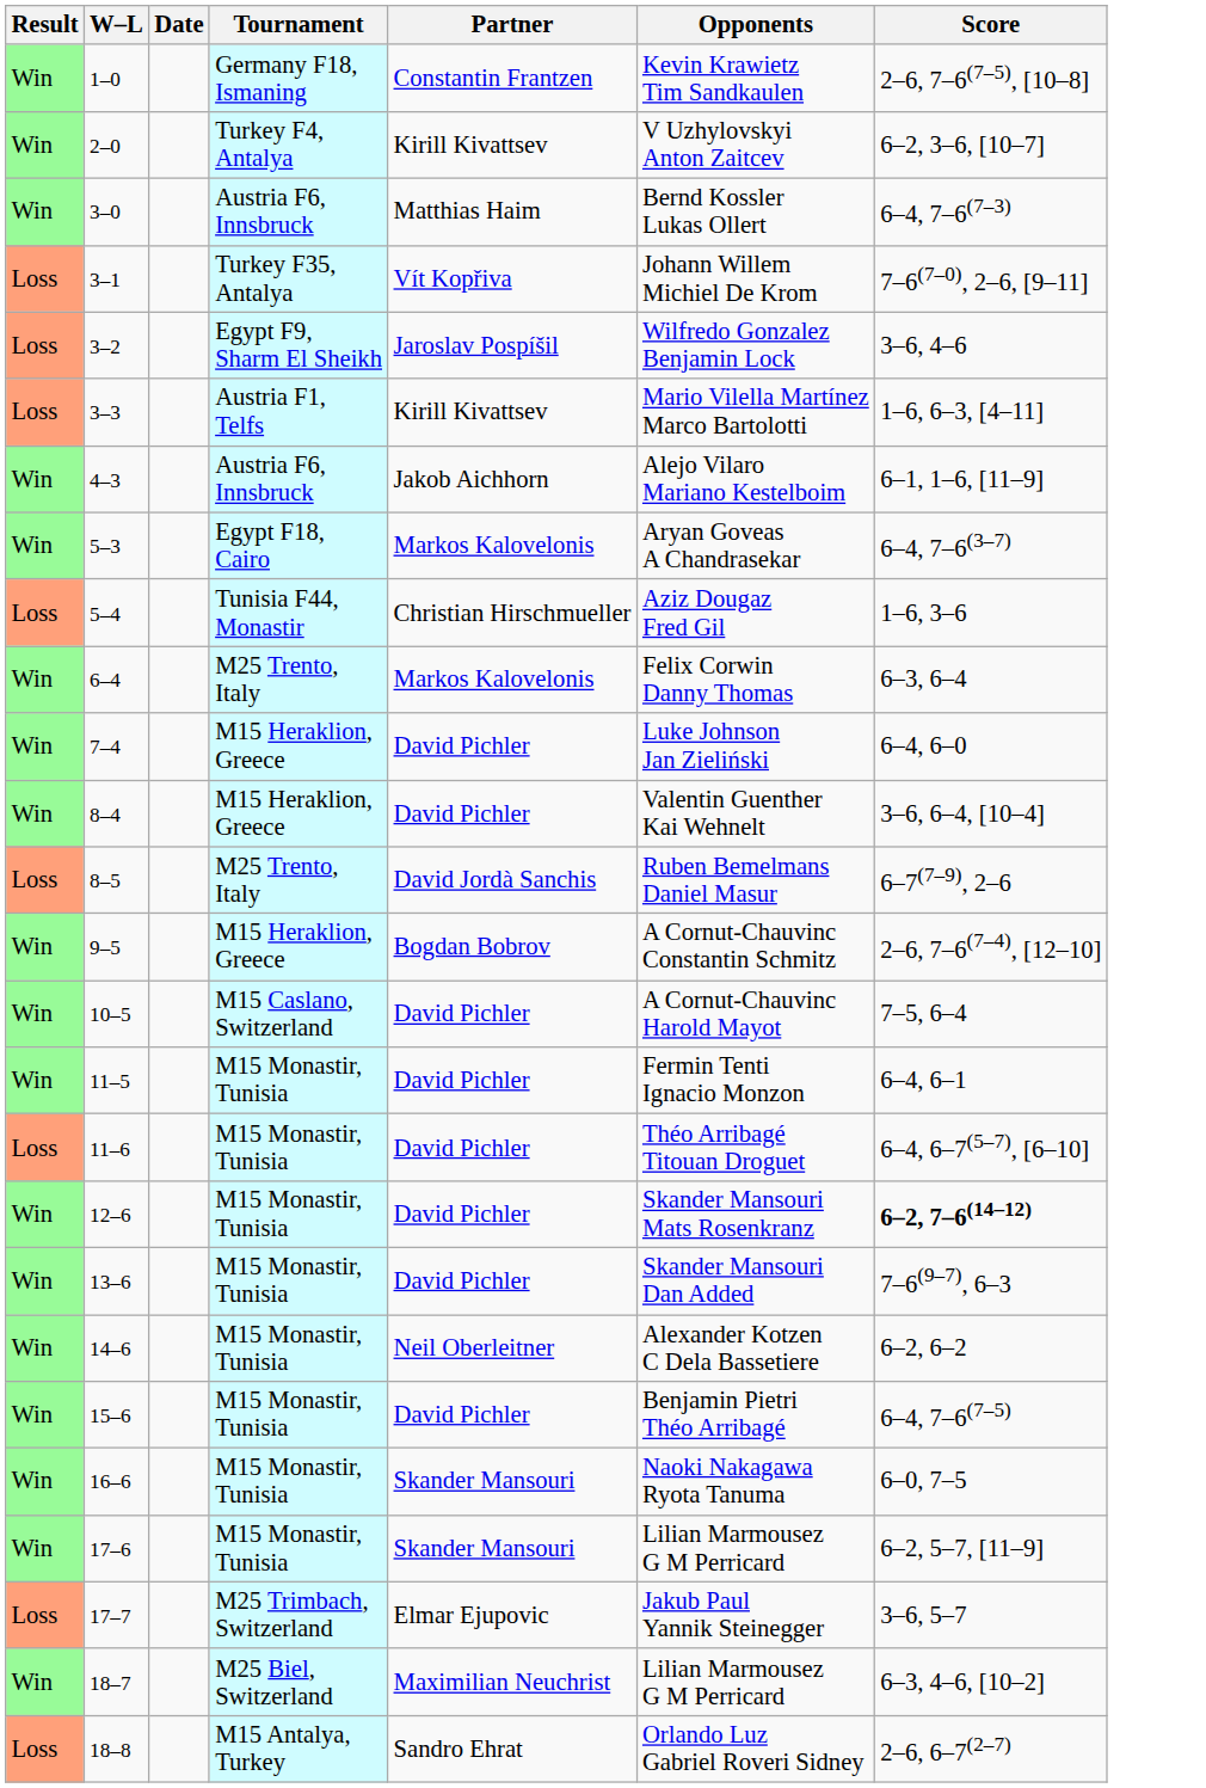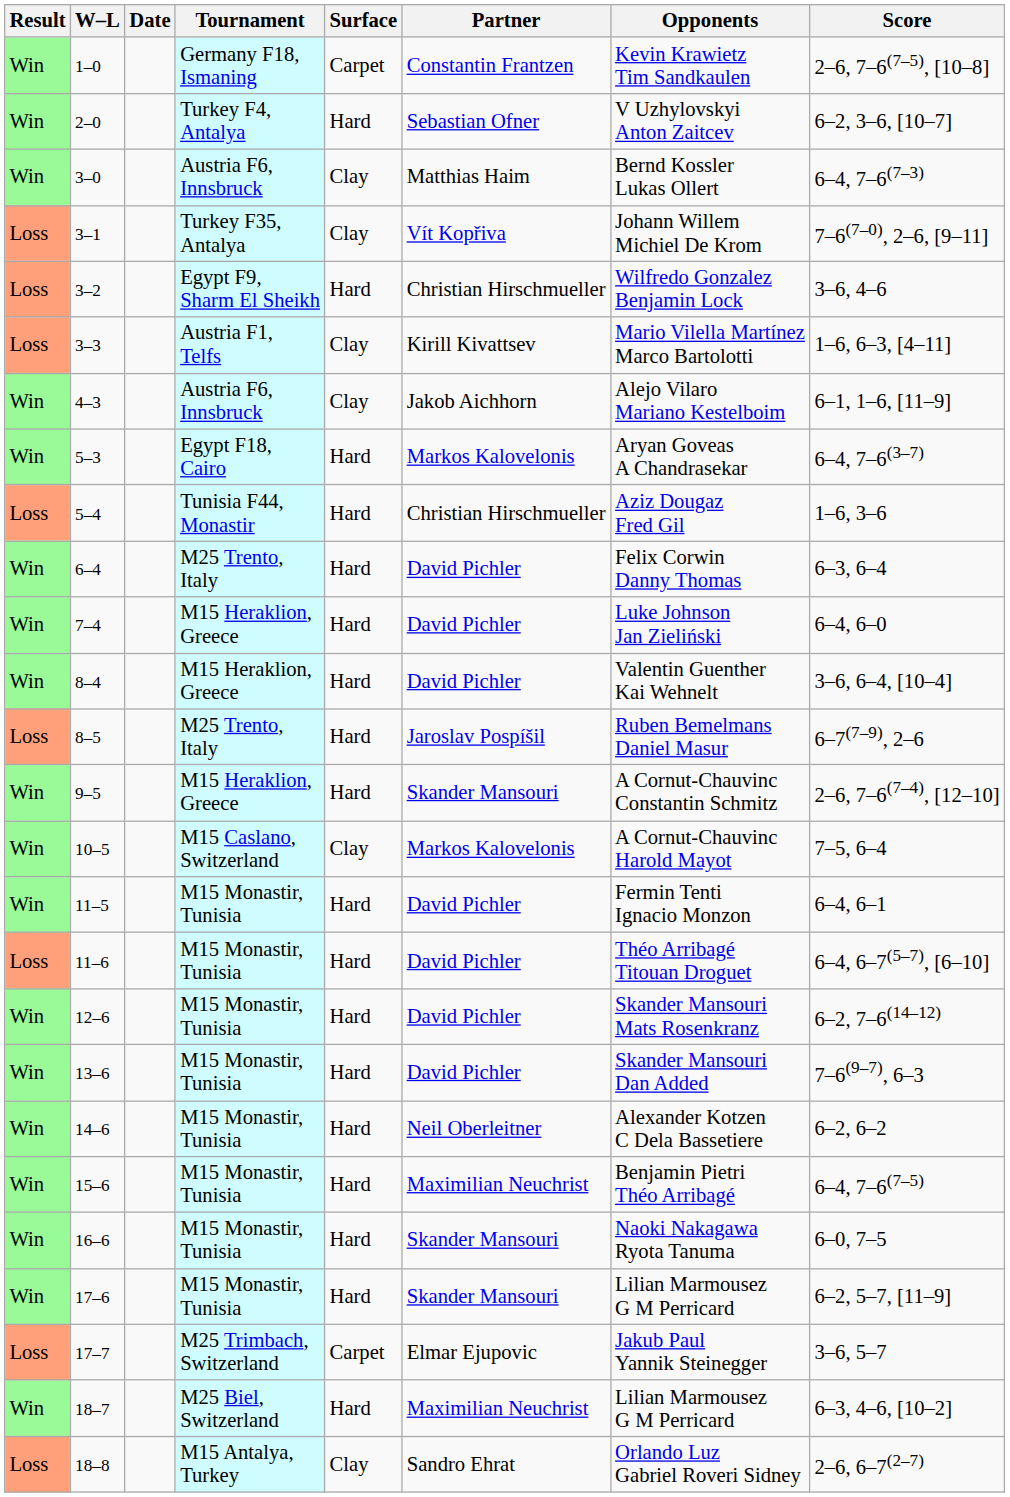 <table class="sortable wikitable nowrap">
 <tr>
 <th>Result</th>
 <th class=unsortable>W–L</th>
 <th>Date</th>
 <th>Tournament</th>
+<th>Surface</th>
 <th>Partner</th>
 <th>Opponents</th>
 <th class=unsortable>Score</th>
 </tr>
 <tr>
 <td bgcolor=98FB98>Win</td>
 <td><small>1–0</small></td>
 <td></td>
 <td style="background:#cffcff;">Germany F18, <br> <a href='#'>Ismaning</a></td>
+<td>Carpet</td>
 <td> <a href='#'>Constantin Frantzen</a></td>
 <td> <a href='#'>Kevin Krawietz</a> <br> <a href='#'>Tim Sandkaulen</a></td>
 <td>2–6, 7–6<sup>(7–5)</sup>, [10–8]</td>
 </tr>
 <tr>
 <td bgcolor=98FB98>Win</td>
 <td><small>2–0</small></td>
 <td></td>
 <td style="background:#cffcff;">Turkey F4, <br> <a href='#'>Antalya</a></td>
-<td> Kirill Kivattsev</td>
+<td>Hard</td>
+<td> <a href='#'>Sebastian Ofner</a></td>
 <td> V Uzhylovskyi <br> <a href='#'>Anton Zaitcev</a></td>
 <td>6–2, 3–6, [10–7]</td>
 </tr>
 <tr>
 <td bgcolor=98FB98>Win</td>
 <td><small>3–0</small></td>
 <td></td>
 <td style="background:#cffcff;">Austria F6, <br> <a href='#'>Innsbruck</a></td>
+<td>Clay</td>
 <td> Matthias Haim</td>
 <td> Bernd Kossler <br> Lukas Ollert</td>
 <td>6–4, 7–6<sup>(7–3)</sup></td>
 </tr>
 <tr>
 <td bgcolor=FFA07A>Loss</td>
 <td><small>3–1</small></td>
 <td></td>
 <td style="background:#cffcff;">Turkey F35, <br> Antalya</td>
+<td>Clay</td>
 <td> <a href='#'>Vít Kopřiva</a></td>
 <td> Johann Willem <br> Michiel De Krom</td>
 <td>7–6<sup>(7–0)</sup>, 2–6, [9–11]</td>
 </tr>
 <tr>
 <td bgcolor=FFA07A>Loss</td>
 <td><small>3–2</small></td>
 <td></td>
 <td style="background:#cffcff;">Egypt F9, <br> <a href='#'>Sharm El Sheikh</a></td>
-<td> <a href='#'>Jaroslav Pospíšil</a></td>
+<td>Hard</td>
+<td> Christian Hirschmueller</td>
 <td> <a href='#'>Wilfredo Gonzalez</a> <br> <a href='#'>Benjamin Lock</a></td>
 <td>3–6, 4–6</td>
 </tr>
 <tr>
 <td bgcolor=FFA07A>Loss</td>
 <td><small>3–3</small></td>
 <td></td>
 <td style="background:#cffcff;">Austria F1, <br> <a href='#'>Telfs</a></td>
+<td>Clay</td>
 <td> Kirill Kivattsev</td>
 <td> <a href='#'>Mario Vilella Martínez</a> <br> Marco Bartolotti</td>
 <td>1–6, 6–3, [4–11]</td>
 </tr>
 <tr>
 <td bgcolor=98FB98>Win</td>
 <td><small>4–3</small></td>
 <td></td>
 <td style="background:#cffcff;">Austria F6, <br> <a href='#'>Innsbruck</a></td>
+<td>Clay</td>
 <td> Jakob Aichhorn</td>
 <td> Alejo Vilaro <br> <a href='#'>Mariano Kestelboim</a></td>
 <td>6–1, 1–6, [11–9]</td>
 </tr>
 <tr>
 <td bgcolor=98FB98>Win</td>
 <td><small>5–3</small></td>
 <td></td>
 <td style="background:#cffcff;">Egypt F18, <br> <a href='#'>Cairo</a></td>
+<td>Hard</td>
 <td> <a href='#'>Markos Kalovelonis</a></td>
 <td> Aryan Goveas <br> A Chandrasekar</td>
 <td>6–4, 7–6<sup>(3–7)</sup></td>
 </tr>
 <tr>
 <td bgcolor=FFA07A>Loss</td>
 <td><small>5–4</small></td>
 <td></td>
 <td style="background:#cffcff;">Tunisia F44, <br> <a href='#'>Monastir</a></td>
+<td>Hard</td>
 <td> Christian Hirschmueller</td>
 <td> <a href='#'>Aziz Dougaz</a> <br> <a href='#'>Fred Gil</a></td>
 <td>1–6, 3–6</td>
 </tr>
 <tr>
 <td bgcolor=98FB98>Win</td>
 <td><small>6–4</small></td>
 <td></td>
 <td style="background:#cffcff;">M25 <a href='#'>Trento</a>, <br> Italy</td>
-<td> <a href='#'>Markos Kalovelonis</a></td>
+<td>Hard</td>
+<td> <a href='#'>David Pichler</a></td>
 <td> Felix Corwin <br> <a href='#'>Danny Thomas</a></td>
 <td>6–3, 6–4</td>
 </tr>
 <tr>
 <td bgcolor=98FB98>Win</td>
 <td><small>7–4</small></td>
 <td></td>
 <td style="background:#cffcff;">M15 <a href='#'>Heraklion</a>, <br> Greece</td>
+<td>Hard</td>
 <td> <a href='#'>David Pichler</a></td>
 <td> <a href='#'>Luke Johnson</a> <br> <a href='#'>Jan Zieliński</a></td>
 <td>6–4, 6–0</td>
 </tr>
 <tr>
 <td bgcolor=98FB98>Win</td>
 <td><small>8–4</small></td>
 <td></td>
 <td style="background:#cffcff;">M15 Heraklion, <br> Greece</td>
+<td>Hard</td>
 <td> <a href='#'>David Pichler</a></td>
 <td> Valentin Guenther <br> Kai Wehnelt</td>
 <td>3–6, 6–4, [10–4]</td>
 </tr>
 <tr>
 <td bgcolor=FFA07A>Loss</td>
 <td><small>8–5</small></td>
 <td></td>
 <td style="background:#cffcff;">M25 <a href='#'>Trento</a>, <br> Italy</td>
-<td> <a href='#'>David Jordà Sanchis</a></td>
+<td>Hard</td>
+<td> <a href='#'>Jaroslav Pospíšil</a></td>
 <td> <a href='#'>Ruben Bemelmans</a> <br> <a href='#'>Daniel Masur</a></td>
 <td>6–7<sup>(7–9)</sup>, 2–6</td>
 </tr>
 <tr>
 <td bgcolor=98FB98>Win</td>
 <td><small>9–5</small></td>
 <td></td>
 <td style="background:#cffcff;">M15 <a href='#'>Heraklion</a>, <br> Greece</td>
-<td> <a href='#'>Bogdan Bobrov</a></td>
+<td>Hard</td>
+<td> <a href='#'>Skander Mansouri</a></td>
 <td> A Cornut-Chauvinc <br> Constantin Schmitz</td>
 <td>2–6, 7–6<sup>(7–4)</sup>, [12–10]</td>
 </tr>
 <tr>
 <td bgcolor=98FB98>Win</td>
 <td><small>10–5</small></td>
 <td></td>
 <td style="background:#cffcff;">M15 <a href='#'>Caslano</a>, <br> Switzerland</td>
-<td> <a href='#'>David Pichler</a></td>
+<td>Clay</td>
+<td> <a href='#'>Markos Kalovelonis</a></td>
 <td> A Cornut-Chauvinc <br> <a href='#'>Harold Mayot</a></td>
 <td>7–5, 6–4</td>
 </tr>
 <tr>
 <td bgcolor=98FB98>Win</td>
 <td><small>11–5</small></td>
 <td></td>
 <td style="background:#cffcff;">M15 Monastir, <br> Tunisia</td>
+<td>Hard</td>
 <td> <a href='#'>David Pichler</a></td>
 <td> Fermin Tenti <br> Ignacio Monzon</td>
 <td>6–4, 6–1</td>
 </tr>
 <tr>
 <td bgcolor=FFA07A>Loss</td>
 <td><small>11–6</small></td>
 <td></td>
 <td style="background:#cffcff;">M15 Monastir, <br> Tunisia</td>
+<td>Hard</td>
 <td> <a href='#'>David Pichler</a></td>
 <td> <a href='#'>Théo Arribagé</a> <br> <a href='#'>Titouan Droguet</a></td>
 <td>6–4, 6–7<sup>(5–7)</sup>, [6–10]</td>
 </tr>
 <tr>
 <td bgcolor=98FB98>Win</td>
 <td><small>12–6</small></td>
 <td></td>
 <td style="background:#cffcff;">M15 Monastir, <br> Tunisia</td>
+<td>Hard</td>
 <td> <a href='#'>David Pichler</a></td>
 <td> <a href='#'>Skander Mansouri</a> <br> <a href='#'>Mats Rosenkranz</a></td>
-<td><strong>6–2, 7–6<sup>(14–12)</sup></strong></td>
+<td>6–2, 7–6<sup>(14–12)</sup></td>
 </tr>
 <tr>
 <td bgcolor=98FB98>Win</td>
 <td><small>13–6</small></td>
 <td></td>
 <td style="background:#cffcff;">M15 Monastir, <br> Tunisia</td>
+<td>Hard</td>
 <td> <a href='#'>David Pichler</a></td>
 <td> <a href='#'>Skander Mansouri</a> <br> <a href='#'>Dan Added</a></td>
 <td>7–6<sup>(9–7)</sup>, 6–3</td>
 </tr>
 <tr>
 <td bgcolor=98FB98>Win</td>
 <td><small>14–6</small></td>
 <td></td>
 <td style="background:#cffcff;">M15 Monastir, <br> Tunisia</td>
+<td>Hard</td>
 <td> <a href='#'>Neil Oberleitner</a></td>
 <td> Alexander Kotzen <br> C Dela Bassetiere</td>
 <td>6–2, 6–2</td>
 </tr>
 <tr>
 <td bgcolor=98FB98>Win</td>
 <td><small>15–6</small></td>
 <td></td>
 <td style="background:#cffcff;">M15 Monastir, <br> Tunisia</td>
-<td> <a href='#'>David Pichler</a></td>
+<td>Hard</td>
+<td> <a href='#'>Maximilian Neuchrist</a></td>
 <td> Benjamin Pietri <br> <a href='#'>Théo Arribagé</a></td>
 <td>6–4, 7–6<sup>(7–5)</sup></td>
 </tr>
 <tr>
 <td bgcolor=98FB98>Win</td>
 <td><small>16–6</small></td>
 <td></td>
 <td style="background:#cffcff;">M15 Monastir, <br> Tunisia</td>
+<td>Hard</td>
 <td> <a href='#'>Skander Mansouri</a></td>
 <td> <a href='#'>Naoki Nakagawa</a> <br> Ryota Tanuma</td>
 <td>6–0, 7–5</td>
 </tr>
 <tr>
 <td bgcolor=98FB98>Win</td>
 <td><small>17–6</small></td>
 <td></td>
 <td style="background:#cffcff;">M15 Monastir, <br> Tunisia</td>
+<td>Hard</td>
 <td> <a href='#'>Skander Mansouri</a></td>
 <td> Lilian Marmousez <br> G M Perricard</td>
 <td>6–2, 5–7, [11–9]</td>
 </tr>
 <tr>
 <td bgcolor=FFA07A>Loss</td>
 <td><small>17–7</small></td>
 <td></td>
 <td style="background:#cffcff;">M25 <a href='#'>Trimbach</a>, <br> Switzerland</td>
+<td>Carpet</td>
 <td> Elmar Ejupovic</td>
 <td> <a href='#'>Jakub Paul</a> <br> Yannik Steinegger</td>
 <td>3–6, 5–7</td>
 </tr>
 <tr>
 <td bgcolor=98FB98>Win</td>
 <td><small>18–7</small></td>
 <td></td>
 <td style="background:#cffcff;">M25 <a href='#'>Biel</a>, <br> Switzerland</td>
+<td>Hard</td>
 <td> <a href='#'>Maximilian Neuchrist</a></td>
 <td> Lilian Marmousez <br> G M Perricard</td>
 <td>6–3, 4–6, [10–2]</td>
 </tr>
 <tr>
 <td bgcolor=FFA07A>Loss</td>
 <td><small>18–8</small></td>
 <td></td>
 <td style="background:#cffcff;">M15 Antalya, <br> Turkey</td>
+<td>Clay</td>
 <td> Sandro Ehrat</td>
 <td> <a href='#'>Orlando Luz</a> <br> Gabriel Roveri Sidney</td>
 <td>2–6, 6–7<sup>(2–7)</sup></td>
 </tr>
 </table>
